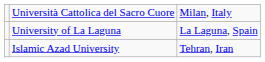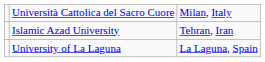 <table class="wikitable">
 <tr>
 <td></td>
 <td> <a href='#'>Università Cattolica del Sacro Cuore</a></td>
 <td><a href='#'>Milan</a>, <a href='#'>Italy</a></td>
 </tr>
 <tr>
 <td></td>
+<td> <a href='#'>Islamic Azad University</a></td>
+<td><a href='#'>Tehran</a>, <a href='#'>Iran</a></td>
+</tr>
+<tr>
+<td></td>
 <td> <a href='#'>University of La Laguna</a></td>
 <td><a href='#'>La Laguna</a>, <a href='#'>Spain</a></td>
 </tr>
-<tr>
-<td></td>
-<td> <a href='#'>Islamic Azad University</a></td>
-<td><a href='#'>Tehran</a>, <a href='#'>Iran</a></td>
-</tr>
 </table>
